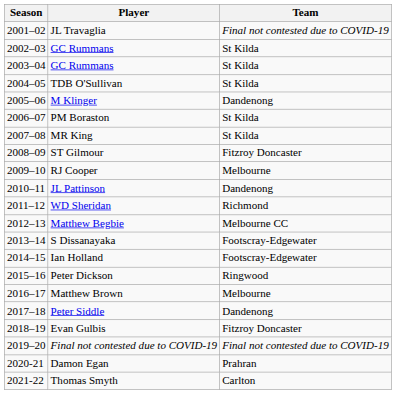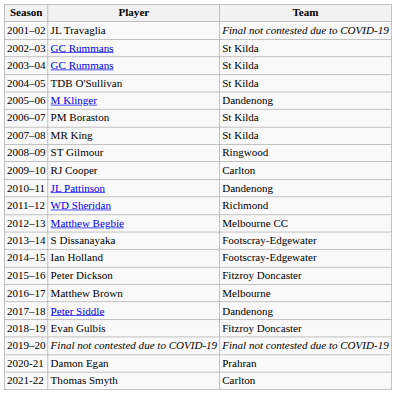 <table class="wikitable">
 <tr>
 <th>Season</th>
 <th>Player</th>
 <th>Team</th>
 </tr>
 <tr>
 <td>2001–02</td>
 <td>JL Travaglia</td>
 <td><em>Final not contested due to COVID-19</em></td>
 </tr>
 <tr>
 <td>2002–03</td>
 <td><a href='#'>GC Rummans</a></td>
 <td>St Kilda</td>
 </tr>
 <tr>
 <td>2003–04</td>
 <td><a href='#'>GC Rummans</a></td>
 <td>St Kilda</td>
 </tr>
 <tr>
 <td>2004–05</td>
 <td>TDB O'Sullivan</td>
 <td>St Kilda</td>
 </tr>
 <tr>
 <td>2005–06</td>
 <td><a href='#'>M Klinger</a></td>
 <td>Dandenong</td>
 </tr>
 <tr>
 <td>2006–07</td>
 <td>PM Boraston</td>
 <td>St Kilda</td>
 </tr>
 <tr>
 <td>2007–08</td>
 <td>MR King</td>
 <td>St Kilda</td>
 </tr>
 <tr>
 <td>2008–09</td>
 <td>ST Gilmour</td>
-<td>Fitzroy Doncaster</td>
+<td>Ringwood</td>
 </tr>
 <tr>
 <td>2009–10</td>
 <td>RJ Cooper</td>
-<td>Melbourne</td>
+<td>Carlton</td>
 </tr>
 <tr>
 <td>2010–11</td>
 <td><a href='#'>JL Pattinson</a></td>
 <td>Dandenong</td>
 </tr>
 <tr>
 <td>2011–12</td>
 <td><a href='#'>WD Sheridan</a></td>
 <td>Richmond</td>
 </tr>
 <tr>
 <td>2012–13</td>
 <td><a href='#'>Matthew Begbie</a></td>
 <td>Melbourne CC</td>
 </tr>
 <tr>
 <td>2013–14</td>
 <td>S Dissanayaka</td>
 <td>Footscray-Edgewater</td>
 </tr>
 <tr>
 <td>2014–15</td>
 <td>Ian Holland</td>
 <td>Footscray-Edgewater</td>
 </tr>
 <tr>
 <td>2015–16</td>
 <td>Peter Dickson</td>
-<td>Ringwood</td>
+<td>Fitzroy Doncaster</td>
 </tr>
 <tr>
 <td>2016–17</td>
 <td>Matthew Brown</td>
 <td>Melbourne</td>
 </tr>
 <tr>
 <td>2017–18</td>
 <td><a href='#'>Peter Siddle</a></td>
 <td>Dandenong</td>
 </tr>
 <tr>
 <td>2018–19</td>
 <td>Evan Gulbis</td>
 <td>Fitzroy Doncaster</td>
 </tr>
 <tr>
 <td>2019–20</td>
 <td><em>Final not contested due to COVID-19</em></td>
 <td><em>Final not contested due to COVID-19</em></td>
 </tr>
 <tr>
 <td>2020-21</td>
 <td>Damon Egan</td>
 <td>Prahran</td>
 </tr>
 <tr>
 <td>2021-22</td>
 <td>Thomas Smyth</td>
 <td>Carlton</td>
 </tr>
 </table>
